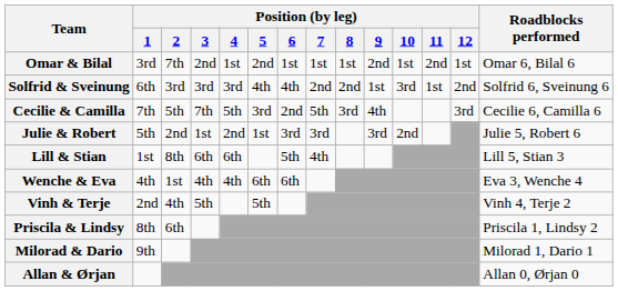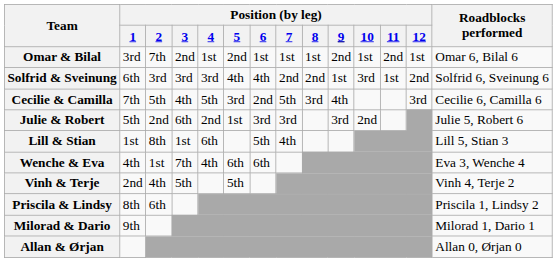 <table class=wikitable style="white-space:nowrap;">
 <tr>
 <th rowspan=2>Team</th>
 <th colspan=12>Position (by leg)</th>
 <th rowspan=2>Roadblocks<br>performed</th>
 </tr>
 <tr>
 <th><a href='#'>1</a></th>
 <th><a href='#'>2</a></th>
 <th><a href='#'>3</a></th>
 <th><a href='#'>4</a></th>
 <th><a href='#'>5</a></th>
 <th><a href='#'>6</a></th>
 <th><a href='#'>7</a></th>
 <th><a href='#'>8</a><span></span></th>
 <th><u><a href='#'>9</a></u></th>
 <th><a href='#'>10</a></th>
 <th><a href='#'>11</a><span></span></th>
 <th><a href='#'>12</a></th>
 </tr>
 <tr>
 <th>Omar & Bilal</th>
 <td>3rd</td>
 <td>7th</td>
 <td>2nd</td>
 <td>1st</td>
 <td>2nd</td>
 <td>1st</td>
 <td>1st</td>
 <td>1st</td>
 <td>2nd</td>
 <td>1st</td>
 <td>2nd</td>
 <td>1st</td>
 <td>Omar 6, Bilal 6</td>
 </tr>
 <tr>
 <th>Solfrid & Sveinung</th>
 <td>6th</td>
 <td>3rd</td>
 <td>3rd</td>
 <td>3rd</td>
 <td>4th</td>
 <td>4th</td>
 <td>2nd</td>
 <td>2nd</td>
 <td>1st</td>
 <td>3rd</td>
 <td>1st</td>
 <td>2nd</td>
 <td>Solfrid 6, Sveinung 6</td>
 </tr>
 <tr>
 <th>Cecilie & Camilla</th>
 <td>7th</td>
 <td>5th</td>
-<td>7th</td>
+<td>4th</td>
 <td>5th</td>
 <td>3rd</td>
 <td>2nd</td>
 <td>5th</td>
 <td>3rd</td>
 <td>4th</td>
 <td></td>
 <td></td>
 <td>3rd</td>
 <td>Cecilie 6, Camilla 6</td>
 </tr>
 <tr>
 <th>Julie & Robert</th>
 <td>5th</td>
 <td>2nd</td>
-<td>1st</td>
+<td>6th</td>
 <td>2nd</td>
 <td>1st</td>
 <td>3rd</td>
 <td>3rd</td>
 <td></td>
 <td>3rd</td>
 <td>2nd</td>
 <td></td>
 <td style="background:darkgrey;" colspan=1></td>
 <td>Julie 5, Robert 6</td>
 </tr>
 <tr>
 <th>Lill & Stian</th>
 <td>1st</td>
 <td>8th</td>
-<td>6th</td>
+<td>1st</td>
 <td>6th</td>
 <td></td>
 <td>5th</td>
 <td>4th</td>
 <td></td>
 <td></td>
 <td style="background:darkgrey;" colspan=3></td>
 <td>Lill 5, Stian 3</td>
 </tr>
 <tr>
 <th>Wenche & Eva</th>
 <td>4th</td>
 <td>1st</td>
-<td>4th</td>
+<td>7th</td>
 <td>4th</td>
 <td>6th</td>
 <td>6th</td>
 <td></td>
 <td style="background:darkgrey;" colspan=5></td>
 <td>Eva 3, Wenche 4</td>
 </tr>
 <tr>
 <th>Vinh & Terje</th>
 <td>2nd</td>
 <td>4th</td>
 <td>5th</td>
 <td></td>
 <td>5th</td>
 <td></td>
 <td style="background:darkgrey;" colspan=6></td>
 <td>Vinh 4, Terje 2</td>
 </tr>
 <tr>
 <th>Priscila & Lindsy</th>
 <td>8th</td>
 <td>6th</td>
 <td></td>
 <td style="background:darkgrey;" colspan=9></td>
 <td>Priscila 1, Lindsy 2</td>
 </tr>
 <tr>
 <th>Milorad & Dario</th>
 <td>9th</td>
 <td></td>
 <td style="background:darkgrey;" colspan=10></td>
 <td>Milorad 1, Dario 1</td>
 </tr>
 <tr>
 <th>Allan & Ørjan</th>
 <td></td>
 <td style="background:darkgrey;" colspan=11></td>
 <td>Allan 0, Ørjan 0</td>
 </tr>
 </table>
